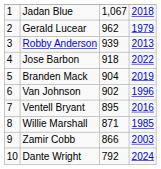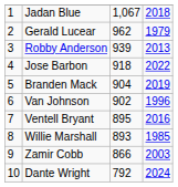 <table class="wikitable">
 <tr>
 </tr>
 <tr>
 <td>1</td>
 <td>Jadan Blue</td>
 <td>1,067</td>
 <td><a href='#'>2018</a></td>
 </tr>
 <tr>
 <td>2</td>
 <td>Gerald Lucear</td>
 <td>962</td>
 <td><a href='#'>1979</a></td>
 </tr>
 <tr>
 <td>3</td>
 <td><a href='#'>Robby Anderson</a></td>
 <td>939</td>
 <td><a href='#'>2013</a></td>
 </tr>
 <tr>
 <td>4</td>
 <td>Jose Barbon</td>
 <td>918</td>
 <td><a href='#'>2022</a></td>
 </tr>
 <tr>
 <td>5</td>
 <td>Branden Mack</td>
 <td>904</td>
 <td><a href='#'>2019</a></td>
 </tr>
 <tr>
 <td>6</td>
 <td>Van Johnson</td>
 <td>902</td>
 <td><a href='#'>1996</a></td>
 </tr>
 <tr>
 <td>7</td>
 <td>Ventell Bryant</td>
 <td>895</td>
 <td><a href='#'>2016</a></td>
 </tr>
 <tr>
 <td>8</td>
 <td>Willie Marshall</td>
-<td>871</td>
+<td>893</td>
 <td><a href='#'>1985</a></td>
 </tr>
 <tr>
 <td>9</td>
 <td>Zamir Cobb</td>
 <td>866</td>
 <td><a href='#'>2003</a></td>
 </tr>
 <tr>
 <td>10</td>
 <td>Dante Wright</td>
 <td>792</td>
 <td><a href='#'>2024</a></td>
 </tr>
 </table>
